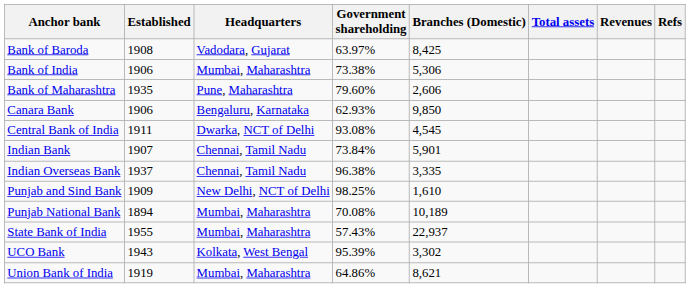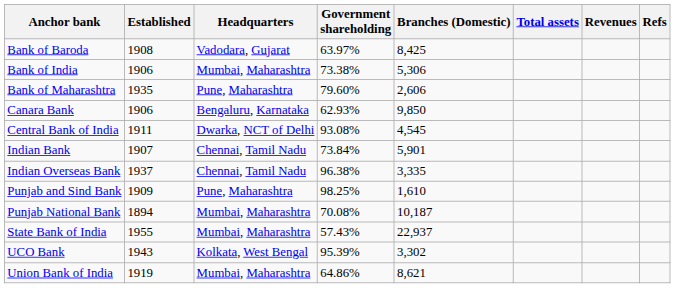 <table class="wikitable sortable" 100%;>
 <tr>
 <th>Anchor bank</th>
 <th>Established</th>
 <th>Headquarters</th>
 <th>Government <br> shareholding</th>
 <th>Branches (Domestic)</th>
 <th><a href='#'>Total assets</a></th>
 <th>Revenues</th>
 <th class="unsortable">Refs</th>
 </tr>
 <tr>
 <td><a href='#'>Bank of Baroda</a></td>
 <td>1908</td>
 <td><a href='#'>Vadodara</a>, <a href='#'>Gujarat</a></td>
 <td>63.97%</td>
 <td>8,425</td>
 <td></td>
 <td></td>
 <td></td>
 </tr>
 <tr>
 <td><a href='#'>Bank of India</a></td>
 <td>1906</td>
 <td><a href='#'>Mumbai</a>, <a href='#'>Maharashtra</a></td>
 <td>73.38%</td>
 <td>5,306</td>
 <td></td>
 <td></td>
 <td></td>
 </tr>
 <tr>
 <td><a href='#'>Bank of Maharashtra</a></td>
 <td>1935</td>
 <td><a href='#'>Pune</a>, <a href='#'>Maharashtra</a></td>
 <td>79.60%</td>
 <td>2,606</td>
 <td></td>
 <td></td>
 <td></td>
 </tr>
 <tr>
 <td><a href='#'>Canara Bank</a></td>
 <td>1906</td>
 <td><a href='#'>Bengaluru</a>, <a href='#'>Karnataka</a></td>
 <td>62.93%</td>
 <td>9,850</td>
 <td></td>
 <td></td>
 <td></td>
 </tr>
 <tr>
 <td><a href='#'>Central Bank of India</a></td>
 <td>1911</td>
 <td><a href='#'>Dwarka</a>, <a href='#'>NCT of Delhi</a></td>
 <td>93.08%</td>
 <td>4,545</td>
 <td></td>
 <td></td>
 <td></td>
 </tr>
 <tr>
 <td><a href='#'>Indian Bank</a></td>
 <td>1907</td>
 <td><a href='#'>Chennai</a>, <a href='#'>Tamil Nadu</a></td>
 <td>73.84%</td>
 <td>5,901</td>
 <td></td>
 <td></td>
 <td></td>
 </tr>
 <tr>
 <td><a href='#'>Indian Overseas Bank</a></td>
 <td>1937</td>
 <td><a href='#'>Chennai</a>, <a href='#'>Tamil Nadu</a></td>
 <td>96.38%</td>
 <td>3,335</td>
 <td></td>
 <td></td>
 <td></td>
 </tr>
 <tr>
 <td><a href='#'>Punjab and Sind Bank</a></td>
 <td>1909</td>
-<td><a href='#'>New Delhi</a>, <a href='#'>NCT of Delhi</a></td>
+<td><a href='#'>Pune</a>, <a href='#'>Maharashtra</a></td>
 <td>98.25%</td>
 <td>1,610</td>
 <td></td>
 <td></td>
 <td></td>
 </tr>
 <tr>
 <td><a href='#'>Punjab National Bank</a></td>
 <td>1894</td>
 <td><a href='#'>Mumbai</a>, <a href='#'>Maharashtra</a></td>
 <td>70.08%</td>
-<td>10,189</td>
+<td>10,187</td>
 <td></td>
 <td></td>
 <td></td>
 </tr>
 <tr>
 <td><a href='#'>State Bank of India</a></td>
 <td>1955</td>
 <td><a href='#'>Mumbai</a>, <a href='#'>Maharashtra</a></td>
 <td>57.43%</td>
 <td>22,937</td>
 <td></td>
 <td></td>
 <td></td>
 </tr>
 <tr>
 <td><a href='#'>UCO Bank</a></td>
 <td>1943</td>
 <td><a href='#'>Kolkata</a>, <a href='#'>West Bengal</a></td>
 <td>95.39%</td>
 <td>3,302</td>
 <td></td>
 <td></td>
 <td></td>
 </tr>
 <tr>
 <td><a href='#'>Union Bank of India</a></td>
 <td>1919</td>
 <td><a href='#'>Mumbai</a>, <a href='#'>Maharashtra</a></td>
 <td>64.86%</td>
 <td>8,621</td>
 <td></td>
 <td></td>
 <td></td>
 </tr>
 </table>
